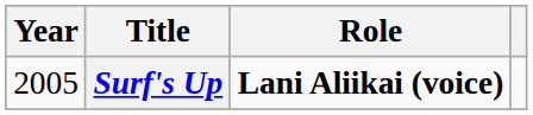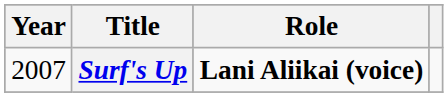 <table class="wikitable plainrowheaders">
 <tr>
 <th scope="col">Year</th>
 <th scope="col">Title</th>
 <th scope="col">Role</th>
 <th scope="col"></th>
 </tr>
 <tr>
-<td>2005</td>
+<td>2007</td>
 <th scope="row"><em><a href='#'>Surf's Up</a></em></th>
 <td><strong>Lani Aliikai (voice)</strong></td>
 <td style="text-align:center;"></td>
 </tr>
 </table>
